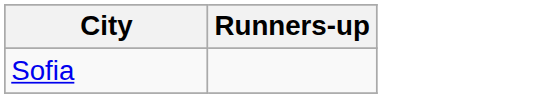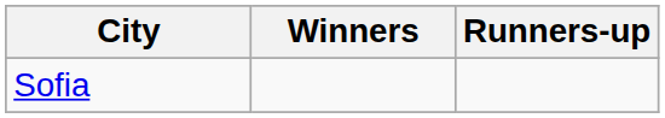 <table class="wikitable sortable" style="text-align:left;">
 <tr>
 <th width=110>City</th>
+<th width=90>Winners</th>
 <th width=90>Runners-up</th>
 </tr>
 <tr>
 <td> <a href='#'>Sofia</a></td>
 <td></td>
+<td></td>
 </tr>
 </table>
